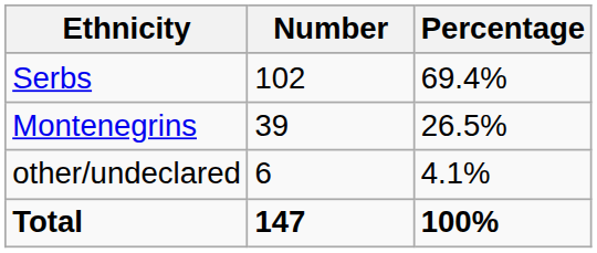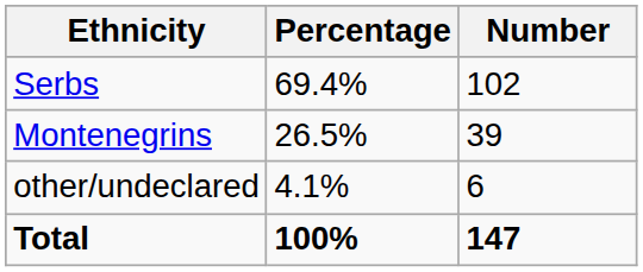 <table class="wikitable">
 <tr>
 <th width="100px">Ethnicity</th>
+<th width="80px">Percentage</th>
 <th width="80px">Number</th>
-<th width="80px">Percentage</th>
 </tr>
 <tr>
 <td><a href='#'>Serbs</a></td>
+<td>69.4%</td>
 <td>102</td>
-<td>69.4%</td>
 </tr>
 <tr>
 <td><a href='#'>Montenegrins</a></td>
+<td>26.5%</td>
 <td>39</td>
-<td>26.5%</td>
 </tr>
 <tr>
 <td>other/undeclared</td>
+<td>4.1%</td>
 <td>6</td>
-<td>4.1%</td>
 </tr>
 <tr>
 <td><strong>Total</strong></td>
+<td><strong>100%</strong></td>
 <td><strong>147</strong></td>
-<td><strong>100%</strong></td>
 </tr>
 </table>
